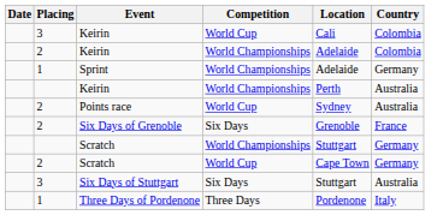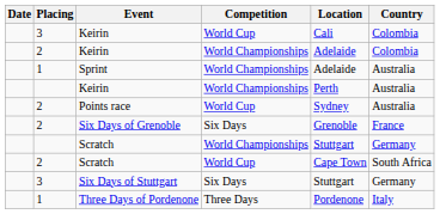 <table class="wikitable sortable">
 <tr>
 <th>Date</th>
 <th>Placing</th>
 <th>Event</th>
 <th>Competition</th>
 <th>Location</th>
 <th>Country</th>
 </tr>
 <tr>
 <td></td>
 <td>3</td>
 <td>Keirin</td>
 <td><a href='#'>World Cup</a></td>
 <td><a href='#'>Cali</a></td>
 <td><a href='#'>Colombia</a></td>
 </tr>
 <tr>
 <td></td>
 <td>2</td>
 <td>Keirin</td>
 <td><a href='#'>World Championships</a></td>
 <td><a href='#'>Adelaide</a></td>
 <td><a href='#'>Colombia</a></td>
 </tr>
 <tr>
 <td></td>
 <td>1</td>
 <td>Sprint</td>
 <td><a href='#'>World Championships</a></td>
 <td>Adelaide</td>
-<td>Germany</td>
+<td>Australia</td>
 </tr>
 <tr>
 <td></td>
 <td></td>
 <td>Keirin</td>
 <td><a href='#'>World Championships</a></td>
 <td><a href='#'>Perth</a></td>
 <td>Australia</td>
 </tr>
 <tr>
 <td></td>
 <td>2</td>
 <td>Points race</td>
 <td><a href='#'>World Cup</a></td>
 <td><a href='#'>Sydney</a></td>
 <td>Australia</td>
 </tr>
 <tr>
 <td></td>
 <td>2</td>
 <td><a href='#'>Six Days of Grenoble</a></td>
 <td>Six Days</td>
 <td><a href='#'>Grenoble</a></td>
 <td><a href='#'>France</a></td>
 </tr>
 <tr>
 <td></td>
 <td></td>
 <td>Scratch</td>
 <td><a href='#'>World Championships</a></td>
 <td><a href='#'>Stuttgart</a></td>
 <td><a href='#'>Germany</a></td>
 </tr>
 <tr>
 <td></td>
 <td>2</td>
 <td>Scratch</td>
 <td><a href='#'>World Cup</a></td>
 <td><a href='#'>Cape Town</a></td>
-<td><a href='#'>Germany</a></td>
+<td>South Africa</td>
 </tr>
 <tr>
 <td></td>
 <td>3</td>
 <td><a href='#'>Six Days of Stuttgart</a></td>
 <td>Six Days</td>
 <td>Stuttgart</td>
-<td>Australia</td>
+<td>Germany</td>
 </tr>
 <tr>
 <td></td>
 <td>1</td>
 <td><a href='#'>Three Days of Pordenone</a></td>
 <td>Three Days</td>
 <td><a href='#'>Pordenone</a></td>
 <td><a href='#'>Italy</a></td>
 </tr>
 </table>
